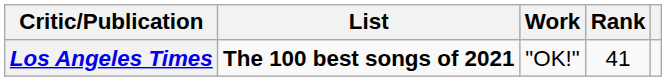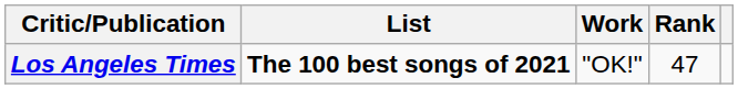 <table class="wikitable sortable plainrowheaders">
 <tr>
 <th scope="col">Critic/Publication</th>
 <th scope="col">List</th>
 <th scope="col">Work</th>
 <th scope="col">Rank</th>
 <th scope="col" class="unsortable"></th>
 </tr>
 <tr>
 <th scope="row"><em><a href='#'>Los Angeles Times</a></em></th>
 <td><strong>The 100 best songs of 2021</strong></td>
 <td align="center">"OK!"</td>
-<td align="center">41</td>
+<td align="center">47</td>
 <td align="center"></td>
 </tr>
 </table>
